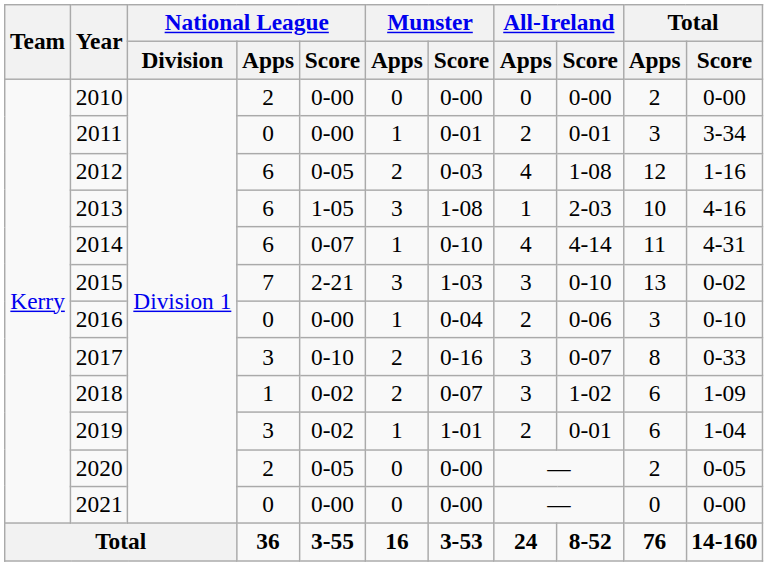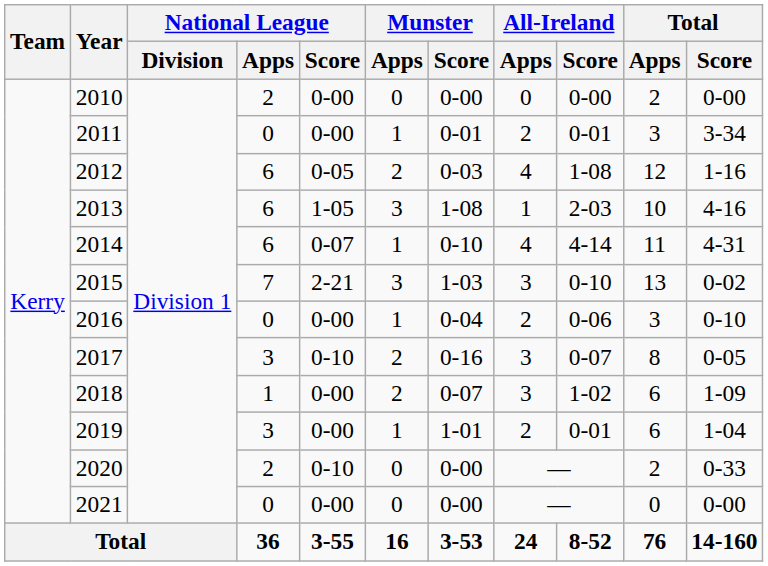 <table class="wikitable" style="text-align:center">
 <tr>
 <th rowspan="2">Team</th>
 <th rowspan="2">Year</th>
 <th colspan="3"><a href='#'>National League</a></th>
 <th colspan="2"><a href='#'>Munster</a></th>
 <th colspan="2"><a href='#'>All-Ireland</a></th>
 <th colspan="2">Total</th>
 </tr>
 <tr>
 <th>Division</th>
 <th>Apps</th>
 <th>Score</th>
 <th>Apps</th>
 <th>Score</th>
 <th>Apps</th>
 <th>Score</th>
 <th>Apps</th>
 <th>Score</th>
 </tr>
 <tr>
 <td rowspan="12"><a href='#'>Kerry</a></td>
 <td>2010</td>
 <td rowspan="12"><a href='#'>Division 1</a></td>
 <td>2</td>
 <td>0-00</td>
 <td>0</td>
 <td>0-00</td>
 <td>0</td>
 <td>0-00</td>
 <td>2</td>
 <td>0-00</td>
 </tr>
 <tr>
 <td>2011</td>
 <td>0</td>
 <td>0-00</td>
 <td>1</td>
 <td>0-01</td>
 <td>2</td>
 <td>0-01</td>
 <td>3</td>
 <td>3-34</td>
 </tr>
 <tr>
 <td>2012</td>
 <td>6</td>
 <td>0-05</td>
 <td>2</td>
 <td>0-03</td>
 <td>4</td>
 <td>1-08</td>
 <td>12</td>
 <td>1-16</td>
 </tr>
 <tr>
 <td>2013</td>
 <td>6</td>
 <td>1-05</td>
 <td>3</td>
 <td>1-08</td>
 <td>1</td>
 <td>2-03</td>
 <td>10</td>
 <td>4-16</td>
 </tr>
 <tr>
 <td>2014</td>
 <td>6</td>
 <td>0-07</td>
 <td>1</td>
 <td>0-10</td>
 <td>4</td>
 <td>4-14</td>
 <td>11</td>
 <td>4-31</td>
 </tr>
 <tr>
 <td>2015</td>
 <td>7</td>
 <td>2-21</td>
 <td>3</td>
 <td>1-03</td>
 <td>3</td>
 <td>0-10</td>
 <td>13</td>
 <td>0-02</td>
 </tr>
 <tr>
 <td>2016</td>
 <td>0</td>
 <td>0-00</td>
 <td>1</td>
 <td>0-04</td>
 <td>2</td>
 <td>0-06</td>
 <td>3</td>
 <td>0-10</td>
 </tr>
 <tr>
 <td>2017</td>
 <td>3</td>
 <td>0-10</td>
 <td>2</td>
 <td>0-16</td>
 <td>3</td>
 <td>0-07</td>
 <td>8</td>
-<td>0-33</td>
+<td>0-05</td>
 </tr>
 <tr>
 <td>2018</td>
 <td>1</td>
-<td>0-02</td>
+<td>0-00</td>
 <td>2</td>
 <td>0-07</td>
 <td>3</td>
 <td>1-02</td>
 <td>6</td>
 <td>1-09</td>
 </tr>
 <tr>
 <td>2019</td>
 <td>3</td>
-<td>0-02</td>
+<td>0-00</td>
 <td>1</td>
 <td>1-01</td>
 <td>2</td>
 <td>0-01</td>
 <td>6</td>
 <td>1-04</td>
 </tr>
 <tr>
 <td>2020</td>
 <td>2</td>
-<td>0-05</td>
+<td>0-10</td>
 <td>0</td>
 <td>0-00</td>
 <td colspan=2>—</td>
 <td>2</td>
-<td>0-05</td>
+<td>0-33</td>
 </tr>
 <tr>
 <td>2021</td>
 <td>0</td>
 <td>0-00</td>
 <td>0</td>
 <td>0-00</td>
 <td colspan=2>—</td>
 <td>0</td>
 <td>0-00</td>
 </tr>
 <tr>
 <th colspan="3">Total</th>
 <td><strong>36</strong></td>
 <td><strong>3-55</strong></td>
 <td><strong>16</strong></td>
 <td><strong>3-53</strong></td>
 <td><strong>24</strong></td>
 <td><strong>8-52</strong></td>
 <td><strong>76</strong></td>
 <td><strong>14-160</strong></td>
 </tr>
 </table>
